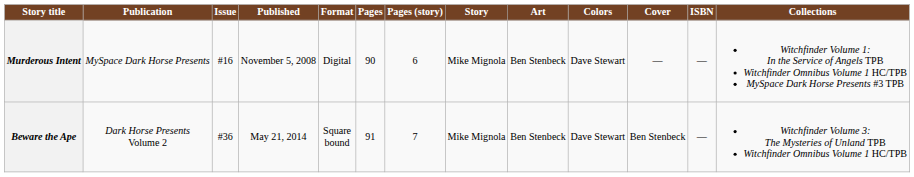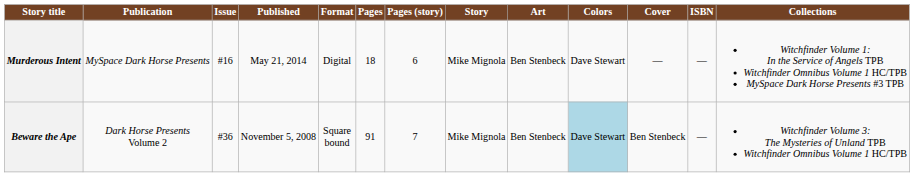 <table class="wikitable" style="text-align: center">
 <tr>
 <th style="background:#724123; color:#fff;">Story title</th>
 <th style="background:#724123; color:#fff;">Publication</th>
 <th style="background:#724123; color:#fff;">Issue</th>
 <th style="background:#724123; color:#fff;">Published</th>
 <th style="background:#724123; color:#fff;">Format</th>
 <th style="background:#724123; color:#fff;">Pages</th>
 <th style="background:#724123; color:#fff;">Pages (story)</th>
 <th style="background:#724123; color:#fff;">Story</th>
 <th style="background:#724123; color:#fff;">Art</th>
 <th style="background:#724123; color:#fff;">Colors</th>
 <th style="background:#724123; color:#fff;">Cover</th>
 <th style="background:#724123; color:#fff;">ISBN</th>
 <th style="background:#724123; color:#fff;">Collections</th>
 </tr>
 <tr id="MySpace_Dark_Horse_Presents_16">
 <th><em>Murderous Intent</em></th>
 <td><em>MySpace Dark Horse Presents</em></td>
 <td>#16</td>
-<td>November 5, 2008</td>
+<td>May 21, 2014</td>
 <td>Digital</td>
-<td>90</td>
+<td>18</td>
 <td>6</td>
 <td>Mike Mignola</td>
 <td>Ben Stenbeck</td>
 <td>Dave Stewart</td>
 <td>—</td>
 <td>—</td>
 <td><br><ul><li><em>Witchfinder Volume 1:<br>In the Service of Angels</em> TPB</li><li><em>Witchfinder Omnibus Volume 1</em> HC/TPB</li><li><em>MySpace Dark Horse Presents</em> #3 TPB</li></ul></td>
 </tr>
 <tr id="Dark_Horse_Presents_vol2_36">
 <th><em>Beware the Ape</em></th>
 <td><em>Dark Horse Presents</em><br>Volume 2</td>
 <td>#36</td>
-<td>May 21, 2014</td>
+<td>November 5, 2008</td>
 <td>Square<br>bound</td>
 <td>91</td>
 <td>7</td>
 <td>Mike Mignola</td>
 <td>Ben Stenbeck</td>
-<td>Dave Stewart</td>
+<td style="background: lightblue;">Dave Stewart</td>
 <td>Ben Stenbeck</td>
 <td>—</td>
 <td><br><ul><li><em>Witchfinder Volume 3:<br>The Mysteries of Unland</em> TPB</li><li><em>Witchfinder Omnibus Volume 1</em> HC/TPB</li></ul></td>
 </tr>
 </table>
